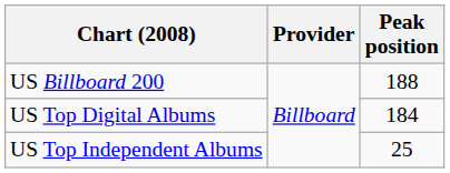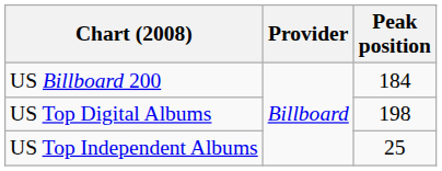 <table class="wikitable">
 <tr>
 <th style="text-align:center;">Chart (2008)</th>
 <th style="text-align:center;">Provider</th>
 <th style="text-align:center;">Peak<br>position</th>
 </tr>
 <tr>
 <td align="left">US <a href='#'><em>Billboard</em> 200</a></td>
 <td style="text-align:left;" rowspan="3"><em><a href='#'>Billboard</a></em></td>
-<td style="text-align:center;">188</td>
+<td style="text-align:center;">184</td>
 </tr>
 <tr>
 <td align="left">US <a href='#'>Top Digital Albums</a></td>
-<td style="text-align:center;">184</td>
+<td style="text-align:center;">198</td>
 </tr>
 <tr>
 <td align="left">US <a href='#'>Top Independent Albums</a></td>
 <td style="text-align:center;">25</td>
 </tr>
 </table>
